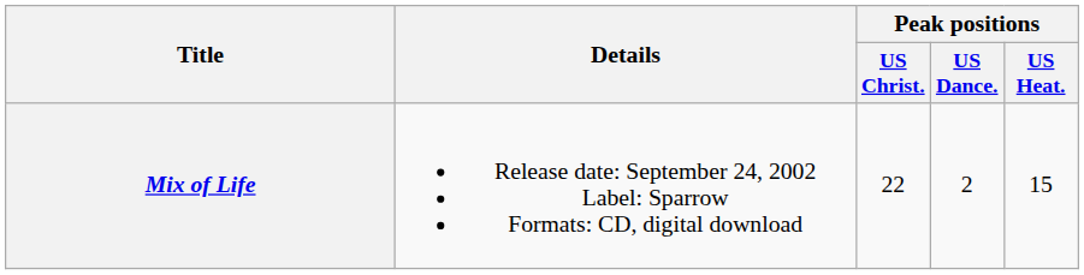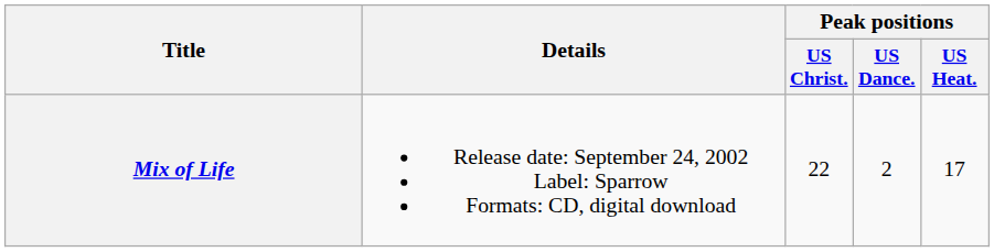 <table class="wikitable plainrowheaders" style="text-align:center;">
 <tr>
 <th scope="col" rowspan="2" style="width:16em;">Title</th>
 <th scope="col" rowspan="2" style="width:19em;">Details</th>
 <th scope="col" colspan="3">Peak positions</th>
 </tr>
 <tr>
 <th style="width:3em; font-size:90%"><a href='#'>US Christ.</a><br></th>
 <th style="width:3em; font-size:90%"><a href='#'>US Dance.</a><br></th>
 <th style="width:3em; font-size:90%"><a href='#'>US Heat.</a><br></th>
 </tr>
 <tr>
 <th scope="row"><em><a href='#'>Mix of Life</a></em></th>
 <td><br><ul><li>Release date: September 24, 2002</li><li>Label: Sparrow</li><li>Formats: CD, digital download</li></ul></td>
 <td>22</td>
 <td>2</td>
-<td>15</td>
+<td>17</td>
 </tr>
 </table>
